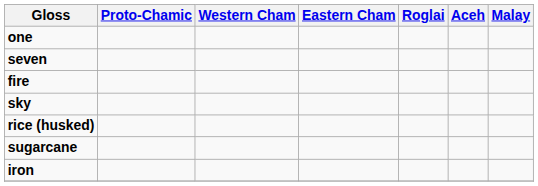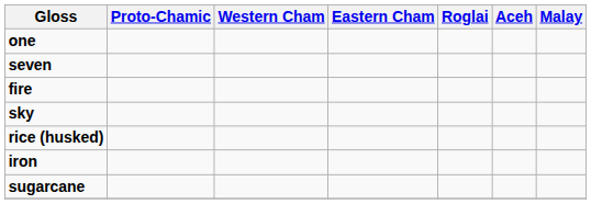 <table class="wikitable" line-height:1.25em;">
 <tr>
 <th>Gloss</th>
 <th><a href='#'>Proto-Chamic</a></th>
 <th><a href='#'>Western Cham</a></th>
 <th><a href='#'>Eastern Cham</a></th>
 <th><a href='#'>Roglai</a></th>
 <th><a href='#'>Aceh</a></th>
 <th><a href='#'>Malay</a></th>
 </tr>
 <tr>
 <td><strong>one</strong></td>
 <td></td>
 <td></td>
 <td></td>
 <td></td>
 <td></td>
 <td></td>
 </tr>
 <tr>
 <td><strong>seven</strong></td>
 <td></td>
 <td></td>
 <td></td>
 <td></td>
 <td></td>
 <td></td>
 </tr>
 <tr>
 <td><strong>fire</strong></td>
 <td></td>
 <td></td>
 <td></td>
 <td></td>
 <td></td>
 <td></td>
 </tr>
 <tr>
 <td><strong>sky</strong></td>
 <td></td>
 <td></td>
 <td> </td>
 <td></td>
 <td></td>
 <td></td>
 </tr>
 <tr>
 <td><strong>rice (husked)</strong></td>
 <td></td>
 <td></td>
 <td></td>
 <td></td>
 <td></td>
 <td></td>
 </tr>
 <tr>
-<td><strong>sugarcane</strong></td>
-<td></td>
+<td><strong>iron</strong></td>
+<td><em></em></td>
 <td></td>
 <td></td>
 <td></td>
 <td></td>
 <td></td>
 </tr>
 <tr>
-<td><strong>iron</strong></td>
-<td><em></em></td>
+<td><strong>sugarcane</strong></td>
+<td></td>
 <td></td>
 <td></td>
 <td></td>
 <td></td>
 <td></td>
 </tr>
 <tr>
 </tr>
 <tr>
 </tr>
 <tr>
 </tr>
 </table>
